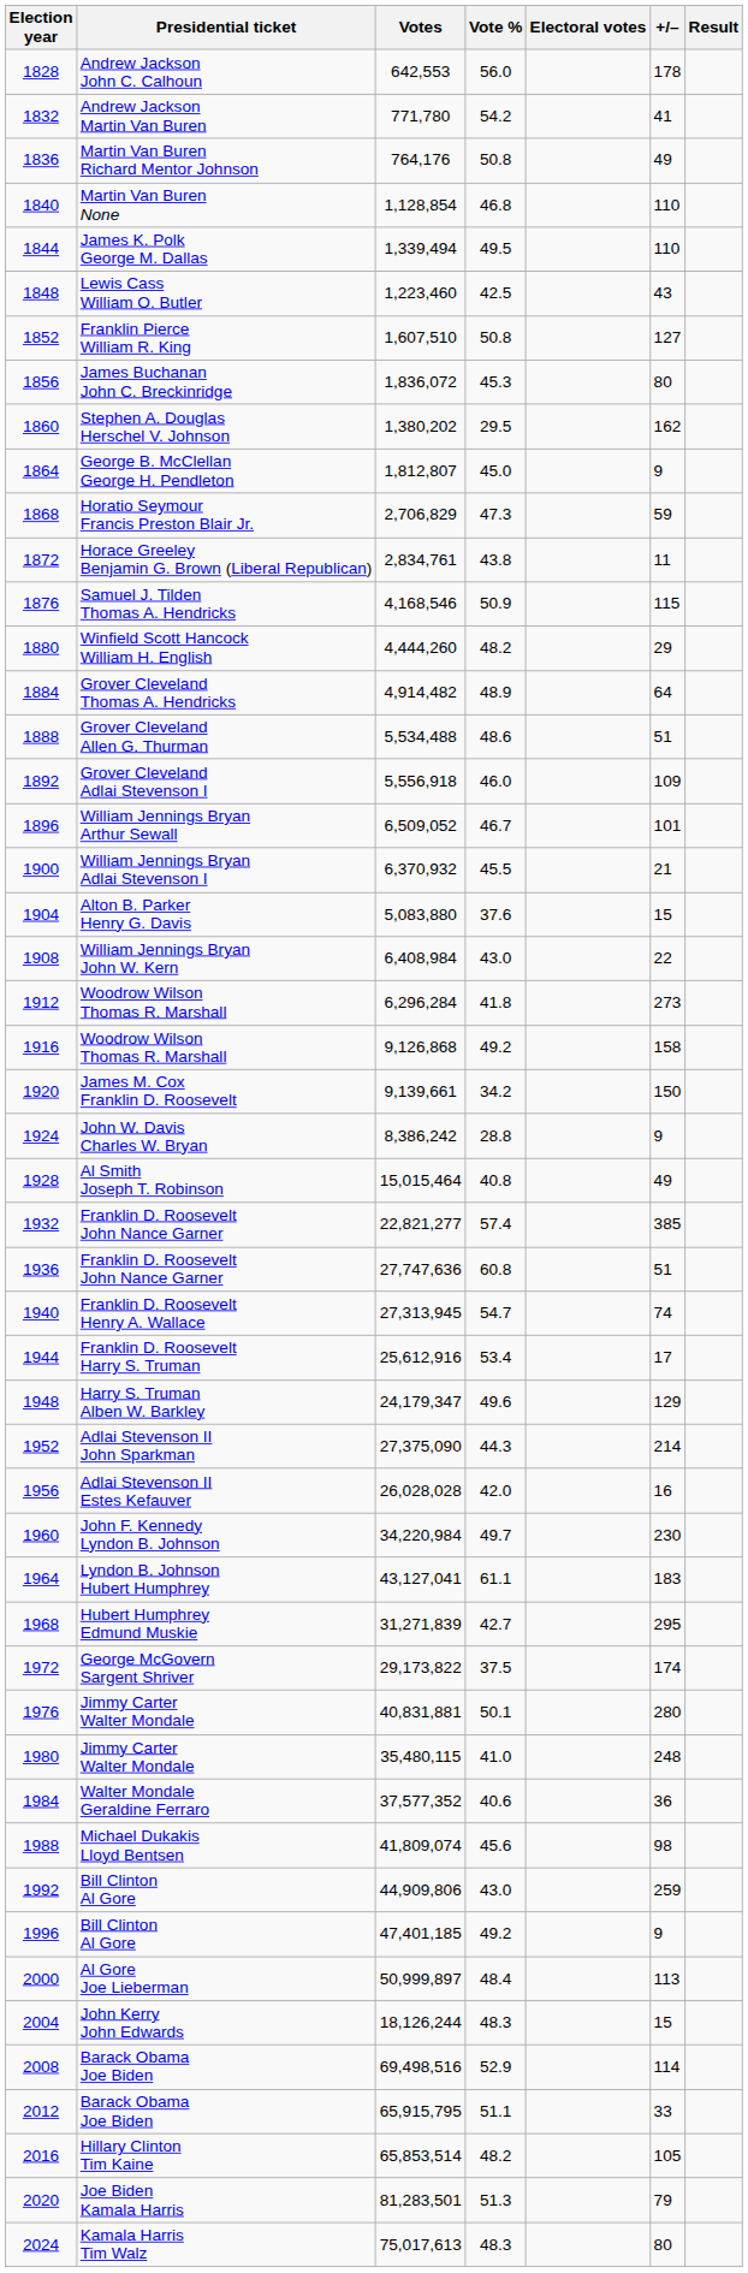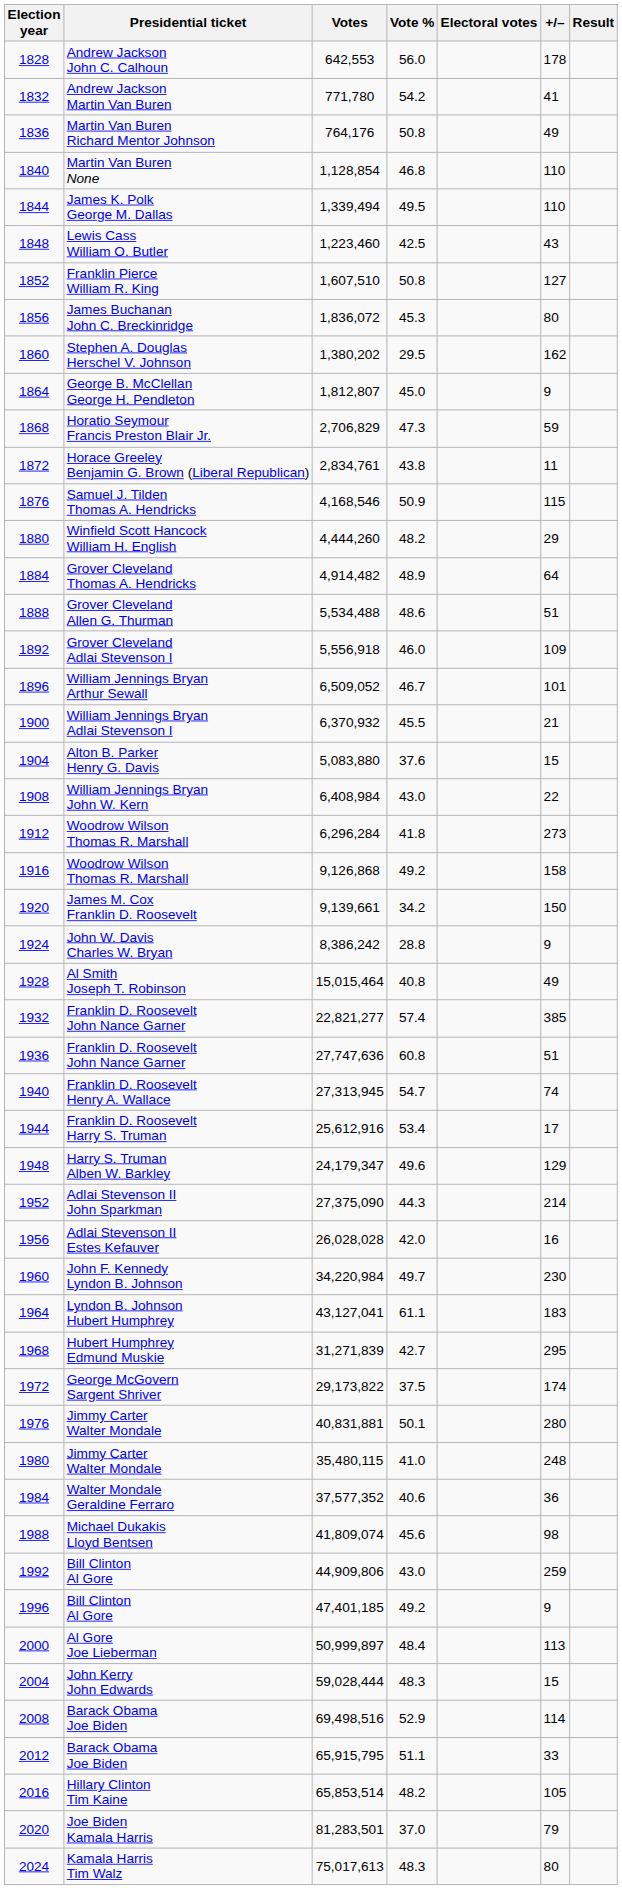 <table class="sortable wikitable">
 <tr>
 <th style="text-align:center;">Election<br>year</th>
 <th>Presidential ticket</th>
 <th>Votes</th>
 <th>Vote %</th>
 <th>Electoral votes</th>
 <th>+/–</th>
 <th>Result</th>
 </tr>
 <tr>
 <td style="text-align:center;"><a href='#'>1828</a></td>
 <td><a href='#'>Andrew Jackson</a><br><a href='#'>John C. Calhoun</a></td>
 <td style="text-align:center;">642,553</td>
 <td style="text-align:center;">56.0</td>
 <td style="text-align:left;"></td>
 <td style="text-align:left;">178</td>
 <td></td>
 </tr>
 <tr>
 <td style="text-align:center;"><a href='#'>1832</a></td>
 <td><a href='#'>Andrew Jackson</a><br><a href='#'>Martin Van Buren</a></td>
 <td style="text-align:center;">771,780</td>
 <td style="text-align:center;">54.2</td>
 <td style="text-align:left;"></td>
 <td style="text-align:left;">41</td>
 <td></td>
 </tr>
 <tr>
 <td style="text-align:center;"><a href='#'>1836</a></td>
 <td><a href='#'>Martin Van Buren</a><br><a href='#'>Richard Mentor Johnson</a></td>
 <td style="text-align:center;">764,176</td>
 <td style="text-align:center;">50.8</td>
 <td style="text-align:left;"></td>
 <td style="text-align:left;">49</td>
 <td></td>
 </tr>
 <tr>
 <td style="text-align:center;"><a href='#'>1840</a></td>
 <td><a href='#'>Martin Van Buren</a><br><em>None</em></td>
 <td style="text-align:center;">1,128,854</td>
 <td style="text-align:center;">46.8</td>
 <td style="text-align:left;"></td>
 <td style="text-align:left;">110</td>
 <td></td>
 </tr>
 <tr>
 <td style="text-align:center;"><a href='#'>1844</a></td>
 <td><a href='#'>James K. Polk</a><br><a href='#'>George M. Dallas</a></td>
 <td style="text-align:center;">1,339,494</td>
 <td style="text-align:center;">49.5</td>
 <td style="text-align:left;"></td>
 <td style="text-align:left;">110</td>
 <td></td>
 </tr>
 <tr>
 <td style="text-align:center;"><a href='#'>1848</a></td>
 <td><a href='#'>Lewis Cass</a><br><a href='#'>William O. Butler</a></td>
 <td style="text-align:center;">1,223,460</td>
 <td style="text-align:center;">42.5</td>
 <td style="text-align:left;"></td>
 <td style="text-align:left;">43</td>
 <td></td>
 </tr>
 <tr>
 <td style="text-align:center;"><a href='#'>1852</a></td>
 <td><a href='#'>Franklin Pierce</a><br><a href='#'>William R. King</a></td>
 <td style="text-align:center;">1,607,510</td>
 <td style="text-align:center;">50.8</td>
 <td style="text-align:left;"></td>
 <td style="text-align:left;">127</td>
 <td></td>
 </tr>
 <tr>
 <td style="text-align:center;"><a href='#'>1856</a></td>
 <td><a href='#'>James Buchanan</a><br><a href='#'>John C. Breckinridge</a></td>
 <td style="text-align:center;">1,836,072</td>
 <td style="text-align:center;">45.3</td>
 <td style="text-align:left;"></td>
 <td style="text-align:left;">80</td>
 <td></td>
 </tr>
 <tr>
 <td style="text-align:center;"><a href='#'>1860</a></td>
 <td><a href='#'>Stephen A. Douglas</a><br><a href='#'>Herschel V. Johnson</a></td>
 <td style="text-align:center;">1,380,202</td>
 <td style="text-align:center;">29.5</td>
 <td style="text-align:left;"></td>
 <td style="text-align:left;">162</td>
 <td></td>
 </tr>
 <tr>
 <td style="text-align:center;"><a href='#'>1864</a></td>
 <td><a href='#'>George B. McClellan</a><br><a href='#'>George H. Pendleton</a></td>
 <td style="text-align:center;">1,812,807</td>
 <td style="text-align:center;">45.0</td>
 <td style="text-align:left;"></td>
 <td style="text-align:left;">9</td>
 <td></td>
 </tr>
 <tr>
 <td style="text-align:center;"><a href='#'>1868</a></td>
 <td><a href='#'>Horatio Seymour</a><br><a href='#'>Francis Preston Blair Jr.</a></td>
 <td style="text-align:center;">2,706,829</td>
 <td style="text-align:center;">47.3</td>
 <td style="text-align:left;"></td>
 <td style="text-align:left;">59</td>
 <td></td>
 </tr>
 <tr>
 <td style="text-align:center;"><a href='#'>1872</a></td>
 <td><a href='#'>Horace Greeley</a><br><a href='#'>Benjamin G. Brown</a> (<a href='#'>Liberal Republican</a>)</td>
 <td style="text-align:center;">2,834,761</td>
 <td style="text-align:center;">43.8</td>
 <td style="text-align:left;"></td>
 <td style="text-align:left;">11</td>
 <td></td>
 </tr>
 <tr>
 <td style="text-align:center;"><a href='#'>1876</a></td>
 <td><a href='#'>Samuel J. Tilden</a><br><a href='#'>Thomas A. Hendricks</a></td>
 <td style="text-align:center;">4,168,546</td>
 <td style="text-align:center;">50.9</td>
 <td style="text-align:left;"></td>
 <td style="text-align:left;">115</td>
 <td></td>
 </tr>
 <tr>
 <td style="text-align:center;"><a href='#'>1880</a></td>
 <td><a href='#'>Winfield Scott Hancock</a><br><a href='#'>William H. English</a></td>
 <td style="text-align:center;">4,444,260</td>
 <td style="text-align:center;">48.2</td>
 <td style="text-align:left;"></td>
 <td style="text-align:left;">29</td>
 <td></td>
 </tr>
 <tr>
 <td style="text-align:center;"><a href='#'>1884</a></td>
 <td><a href='#'>Grover Cleveland</a><br><a href='#'>Thomas A. Hendricks</a></td>
 <td style="text-align:center;">4,914,482</td>
 <td style="text-align:center;">48.9</td>
 <td style="text-align:left;"></td>
 <td style="text-align:left;">64</td>
 <td></td>
 </tr>
 <tr>
 <td style="text-align:center;"><a href='#'>1888</a></td>
 <td><a href='#'>Grover Cleveland</a><br><a href='#'>Allen G. Thurman</a></td>
 <td style="text-align:center;">5,534,488</td>
 <td style="text-align:center;">48.6</td>
 <td style="text-align:left;"></td>
 <td style="text-align:left;">51</td>
 <td></td>
 </tr>
 <tr>
 <td style="text-align:center;"><a href='#'>1892</a></td>
 <td><a href='#'>Grover Cleveland</a><br><a href='#'>Adlai Stevenson I</a></td>
 <td style="text-align:center;">5,556,918</td>
 <td style="text-align:center;">46.0</td>
 <td style="text-align:left;"></td>
 <td style="text-align:left;">109</td>
 <td></td>
 </tr>
 <tr>
 <td style="text-align:center;"><a href='#'>1896</a></td>
 <td><a href='#'>William Jennings Bryan</a><br><a href='#'>Arthur Sewall</a></td>
 <td style="text-align:center;">6,509,052</td>
 <td style="text-align:center;">46.7</td>
 <td style="text-align:left;"></td>
 <td style="text-align:left;">101</td>
 <td></td>
 </tr>
 <tr>
 <td style="text-align:center;"><a href='#'>1900</a></td>
 <td><a href='#'>William Jennings Bryan</a><br><a href='#'>Adlai Stevenson I</a></td>
 <td style="text-align:center;">6,370,932</td>
 <td style="text-align:center;">45.5</td>
 <td style="text-align:left;"></td>
 <td style="text-align:left;">21</td>
 <td></td>
 </tr>
 <tr>
 <td style="text-align:center;"><a href='#'>1904</a></td>
 <td><a href='#'>Alton B. Parker</a><br><a href='#'>Henry G. Davis</a></td>
 <td style="text-align:center;">5,083,880</td>
 <td style="text-align:center;">37.6</td>
 <td style="text-align:left;"></td>
 <td style="text-align:left;">15</td>
 <td></td>
 </tr>
 <tr>
 <td style="text-align:center;"><a href='#'>1908</a></td>
 <td><a href='#'>William Jennings Bryan</a><br><a href='#'>John W. Kern</a></td>
 <td style="text-align:center;">6,408,984</td>
 <td style="text-align:center;">43.0</td>
 <td style="text-align:left;"></td>
 <td style="text-align:left;">22</td>
 <td></td>
 </tr>
 <tr>
 <td style="text-align:center;"><a href='#'>1912</a></td>
 <td><a href='#'>Woodrow Wilson</a><br><a href='#'>Thomas R. Marshall</a></td>
 <td style="text-align:center;">6,296,284</td>
 <td style="text-align:center;">41.8</td>
 <td style="text-align:left;"></td>
 <td style="text-align:left;">273</td>
 <td></td>
 </tr>
 <tr>
 <td style="text-align:center;"><a href='#'>1916</a></td>
 <td><a href='#'>Woodrow Wilson</a><br><a href='#'>Thomas R. Marshall</a></td>
 <td style="text-align:center;">9,126,868</td>
 <td style="text-align:center;">49.2</td>
 <td style="text-align:left;"></td>
 <td style="text-align:left;">158</td>
 <td></td>
 </tr>
 <tr>
 <td style="text-align:center;"><a href='#'>1920</a></td>
 <td><a href='#'>James M. Cox</a><br><a href='#'>Franklin D. Roosevelt</a></td>
 <td style="text-align:center;">9,139,661</td>
 <td style="text-align:center;">34.2</td>
 <td style="text-align:left;"></td>
 <td style="text-align:left;">150</td>
 <td></td>
 </tr>
 <tr>
 <td style="text-align:center;"><a href='#'>1924</a></td>
 <td><a href='#'>John W. Davis</a><br><a href='#'>Charles W. Bryan</a></td>
 <td style="text-align:center;">8,386,242</td>
 <td style="text-align:center;">28.8</td>
 <td style="text-align:left;"></td>
 <td style="text-align:left;">9</td>
 <td></td>
 </tr>
 <tr>
 <td style="text-align:center;"><a href='#'>1928</a></td>
 <td><a href='#'>Al Smith</a><br><a href='#'>Joseph T. Robinson</a></td>
 <td style="text-align:center;">15,015,464</td>
 <td style="text-align:center;">40.8</td>
 <td style="text-align:left;"></td>
 <td style="text-align:left;">49</td>
 <td></td>
 </tr>
 <tr>
 <td style="text-align:center;"><a href='#'>1932</a></td>
 <td><a href='#'>Franklin D. Roosevelt</a><br><a href='#'>John Nance Garner</a></td>
 <td style="text-align:center;">22,821,277</td>
 <td style="text-align:center;">57.4</td>
 <td style="text-align:left;"></td>
 <td style="text-align:left;">385</td>
 <td></td>
 </tr>
 <tr>
 <td style="text-align:center;"><a href='#'>1936</a></td>
 <td><a href='#'>Franklin D. Roosevelt</a><br><a href='#'>John Nance Garner</a></td>
 <td style="text-align:center;">27,747,636</td>
 <td style="text-align:center;">60.8</td>
 <td style="text-align:left;"></td>
 <td style="text-align:left;">51</td>
 <td></td>
 </tr>
 <tr>
 <td style="text-align:center;"><a href='#'>1940</a></td>
 <td><a href='#'>Franklin D. Roosevelt</a><br><a href='#'>Henry A. Wallace</a></td>
 <td style="text-align:center;">27,313,945</td>
 <td style="text-align:center;">54.7</td>
 <td style="text-align:left;"></td>
 <td style="text-align:left;">74</td>
 <td></td>
 </tr>
 <tr>
 <td style="text-align:center;"><a href='#'>1944</a></td>
 <td><a href='#'>Franklin D. Roosevelt</a><br><a href='#'>Harry S. Truman</a></td>
 <td style="text-align:center;">25,612,916</td>
 <td style="text-align:center;">53.4</td>
 <td style="text-align:left;"></td>
 <td style="text-align:left;">17</td>
 <td></td>
 </tr>
 <tr>
 <td style="text-align:center;"><a href='#'>1948</a></td>
 <td><a href='#'>Harry S. Truman</a><br><a href='#'>Alben W. Barkley</a></td>
 <td style="text-align:center;">24,179,347</td>
 <td style="text-align:center;">49.6</td>
 <td style="text-align:left;"></td>
 <td style="text-align:left;">129</td>
 <td></td>
 </tr>
 <tr>
 <td style="text-align:center;"><a href='#'>1952</a></td>
 <td><a href='#'>Adlai Stevenson II</a><br><a href='#'>John Sparkman</a></td>
 <td style="text-align:center;">27,375,090</td>
 <td style="text-align:center;">44.3</td>
 <td style="text-align:left;"></td>
 <td style="text-align:left;">214</td>
 <td></td>
 </tr>
 <tr>
 <td style="text-align:center;"><a href='#'>1956</a></td>
 <td><a href='#'>Adlai Stevenson II</a><br><a href='#'>Estes Kefauver</a></td>
 <td style="text-align:center;">26,028,028</td>
 <td style="text-align:center;">42.0</td>
 <td style="text-align:left;"></td>
 <td style="text-align:left;">16</td>
 <td></td>
 </tr>
 <tr>
 <td style="text-align:center;"><a href='#'>1960</a></td>
 <td><a href='#'>John F. Kennedy</a><br><a href='#'>Lyndon B. Johnson</a></td>
 <td style="text-align:center;">34,220,984</td>
 <td style="text-align:center;">49.7</td>
 <td style="text-align:left;"></td>
 <td style="text-align:left;">230</td>
 <td></td>
 </tr>
 <tr>
 <td style="text-align:center;"><a href='#'>1964</a></td>
 <td><a href='#'>Lyndon B. Johnson</a><br><a href='#'>Hubert Humphrey</a></td>
 <td style="text-align:center;">43,127,041</td>
 <td style="text-align:center;">61.1</td>
 <td style="text-align:left;"></td>
 <td style="text-align:left;">183</td>
 <td></td>
 </tr>
 <tr>
 <td style="text-align:center;"><a href='#'>1968</a></td>
 <td><a href='#'>Hubert Humphrey</a><br><a href='#'>Edmund Muskie</a></td>
 <td style="text-align:center;">31,271,839</td>
 <td style="text-align:center;">42.7</td>
 <td style="text-align:left;"></td>
 <td style="text-align:left;">295</td>
 <td></td>
 </tr>
 <tr>
 <td style="text-align:center;"><a href='#'>1972</a></td>
 <td><a href='#'>George McGovern</a><br><a href='#'>Sargent Shriver</a></td>
 <td style="text-align:center;">29,173,822</td>
 <td style="text-align:center;">37.5</td>
 <td style="text-align:left;"></td>
 <td style="text-align:left;">174</td>
 <td></td>
 </tr>
 <tr>
 <td style="text-align:center;"><a href='#'>1976</a></td>
 <td><a href='#'>Jimmy Carter</a><br><a href='#'>Walter Mondale</a></td>
 <td style="text-align:center;">40,831,881</td>
 <td style="text-align:center;">50.1</td>
 <td style="text-align:left;"></td>
 <td style="text-align:left;">280</td>
 <td></td>
 </tr>
 <tr>
 <td style="text-align:center;"><a href='#'>1980</a></td>
 <td><a href='#'>Jimmy Carter</a><br><a href='#'>Walter Mondale</a></td>
 <td style="text-align:center;">35,480,115</td>
 <td style="text-align:center;">41.0</td>
 <td style="text-align:left;"></td>
 <td style="text-align:left;">248</td>
 <td></td>
 </tr>
 <tr>
 <td style="text-align:center;"><a href='#'>1984</a></td>
 <td><a href='#'>Walter Mondale</a><br><a href='#'>Geraldine Ferraro</a></td>
 <td style="text-align:center;">37,577,352</td>
 <td style="text-align:center;">40.6</td>
 <td style="text-align:left;"></td>
 <td style="text-align:left;">36</td>
 <td></td>
 </tr>
 <tr>
 <td style="text-align:center;"><a href='#'>1988</a></td>
 <td><a href='#'>Michael Dukakis</a><br><a href='#'>Lloyd Bentsen</a></td>
 <td style="text-align:center;">41,809,074</td>
 <td style="text-align:center;">45.6</td>
 <td style="text-align:left;"></td>
 <td style="text-align:left;">98</td>
 <td></td>
 </tr>
 <tr>
 <td style="text-align:center;"><a href='#'>1992</a></td>
 <td><a href='#'>Bill Clinton</a><br><a href='#'>Al Gore</a></td>
 <td style="text-align:center;">44,909,806</td>
 <td style="text-align:center;">43.0</td>
 <td style="text-align:left;"></td>
 <td style="text-align:left;">259</td>
 <td></td>
 </tr>
 <tr>
 <td style="text-align:center;"><a href='#'>1996</a></td>
 <td><a href='#'>Bill Clinton</a><br><a href='#'>Al Gore</a></td>
 <td style="text-align:center;">47,401,185</td>
 <td style="text-align:center;">49.2</td>
 <td style="text-align:left;"></td>
 <td style="text-align:left;">9</td>
 <td></td>
 </tr>
 <tr>
 <td style="text-align:center;"><a href='#'>2000</a></td>
 <td><a href='#'>Al Gore</a><br><a href='#'>Joe Lieberman</a></td>
 <td style="text-align:center;">50,999,897</td>
 <td style="text-align:center;">48.4</td>
 <td style="text-align:left;"></td>
 <td style="text-align:left;">113</td>
 <td></td>
 </tr>
 <tr>
 <td style="text-align:center;"><a href='#'>2004</a></td>
 <td><a href='#'>John Kerry</a><br><a href='#'>John Edwards</a></td>
-<td style="text-align:center;">18,126,244</td>
+<td style="text-align:center;">59,028,444</td>
 <td style="text-align:center;">48.3</td>
 <td style="text-align:left;"></td>
 <td style="text-align:left;">15</td>
 <td></td>
 </tr>
 <tr>
 <td style="text-align:center;"><a href='#'>2008</a></td>
 <td><a href='#'>Barack Obama</a><br><a href='#'>Joe Biden</a></td>
 <td style="text-align:center;">69,498,516</td>
 <td style="text-align:center;">52.9</td>
 <td style="text-align:left;"></td>
 <td style="text-align:left;">114</td>
 <td></td>
 </tr>
 <tr>
 <td style="text-align:center;"><a href='#'>2012</a></td>
 <td><a href='#'>Barack Obama</a><br><a href='#'>Joe Biden</a></td>
 <td style="text-align:center;">65,915,795</td>
 <td style="text-align:center;">51.1</td>
 <td style="text-align:left;"></td>
 <td style="text-align:left;">33</td>
 <td></td>
 </tr>
 <tr>
 <td style="text-align:center;"><a href='#'>2016</a></td>
 <td><a href='#'>Hillary Clinton</a><br><a href='#'>Tim Kaine</a></td>
 <td style="text-align:center;">65,853,514</td>
 <td style="text-align:center;">48.2</td>
 <td style="text-align:left;"></td>
 <td style="text-align:left;">105</td>
 <td></td>
 </tr>
 <tr>
 <td align=center><a href='#'>2020</a></td>
 <td><a href='#'>Joe Biden</a><br><a href='#'>Kamala Harris</a></td>
 <td style="text-align:center;">81,283,501</td>
-<td style="text-align:center;">51.3</td>
+<td style="text-align:center;">37.0</td>
 <td style="text-align:left;"></td>
 <td style="text-align:left;">79</td>
 <td></td>
 </tr>
 <tr>
 <td align=center><a href='#'>2024</a></td>
 <td><a href='#'>Kamala Harris</a><br><a href='#'>Tim Walz</a></td>
 <td style="text-align:center;">75,017,613</td>
 <td style="text-align:center;">48.3</td>
 <td style="text-align:left;"></td>
 <td style="text-align:left;">80</td>
 <td></td>
 </tr>
 </table>
